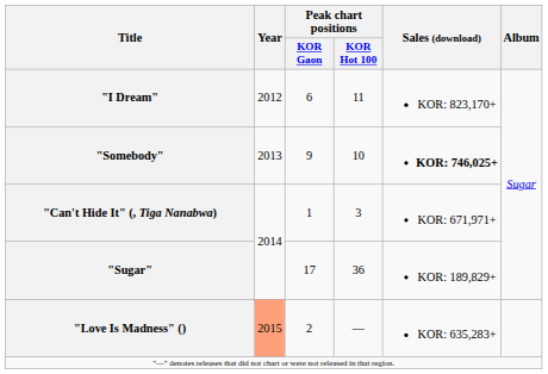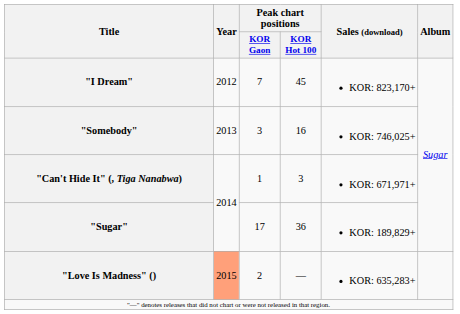 <table class="wikitable plainrowheaders" style="text-align:center;">
 <tr>
 <th scope="col" rowspan="2" style="width:20em;">Title</th>
 <th scope="col" rowspan="2">Year</th>
 <th scope="col" colspan="2">Peak chart positions</th>
 <th scope="col" rowspan="2">Sales <small>(download)</small></th>
 <th scope="col" rowspan="2">Album</th>
 </tr>
 <tr>
 <th scope="col" style="width:4em;font-size:90%;"><a href='#'>KOR<br>Gaon</a><br></th>
 <th scope="col" style="width:4em;font-size:90%;"><a href='#'>KOR<br>Hot 100</a><br></th>
 </tr>
 <tr>
 <th scope="row">"I Dream"</th>
 <td>2012</td>
-<td>6</td>
-<td>11</td>
+<td>7</td>
+<td>45</td>
 <td><br><ul><li>KOR: 823,170+</li></ul></td>
 <td rowspan="4"><em><a href='#'>Sugar</a></em></td>
 </tr>
 <tr>
 <th scope="row">"Somebody"</th>
 <td>2013</td>
-<td>9</td>
-<td>10</td>
-<td><strong><br><ul><li>KOR: 746,025+</li></ul></strong></td>
+<td>3</td>
+<td>16</td>
+<td><br><ul><li>KOR: 746,025+</li></ul></td>
 </tr>
 <tr>
 <th scope="row">"Can't Hide It" (, <em>Tiga Nanabwa</em>)</th>
 <td rowspan="2">2014</td>
 <td>1</td>
 <td>3</td>
 <td><br><ul><li>KOR: 671,971+</li></ul></td>
 </tr>
 <tr>
 <th scope="row">"Sugar"</th>
 <td>17</td>
 <td>36</td>
 <td><br><ul><li>KOR: 189,829+</li></ul></td>
 </tr>
 <tr>
 <th scope="row">"Love Is Madness" ()<br></th>
 <td style="background: lightsalmon;">2015</td>
 <td>2</td>
 <td>—</td>
 <td><br><ul><li>KOR: 635,283+</li></ul></td>
 <td></td>
 </tr>
 <tr>
 <td colspan="6" style="font-size:8pt;">"—" denotes releases that did not chart or were not released in that region.</td>
 </tr>
 </table>
